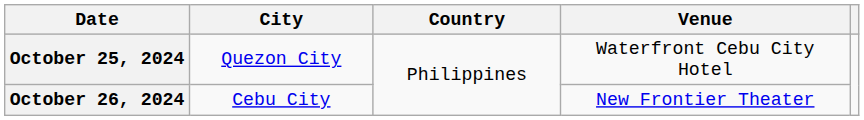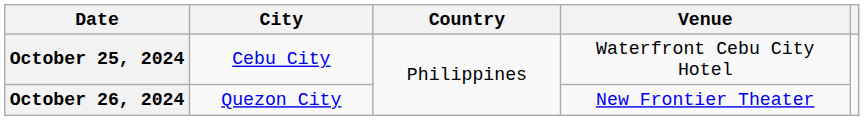 <table class="wikitable plainrowheaders sortable" style="text-align:center">
 <tr>
 <th scope="col" style="width:10em">Date</th>
 <th scope="col" style="width:10em">City</th>
 <th scope="col" style="width:10em">Country</th>
 <th scope="col" style="width:16em">Venue</th>
 <th scope="col" class="unsortable"></th>
 </tr>
 <tr>
 <th scope="row" style="text-align:center">October 25, 2024</th>
-<td><a href='#'>Quezon City</a></td>
+<td><a href='#'>Cebu City</a></td>
 <td rowspan="2">Philippines</td>
 <td>Waterfront Cebu City Hotel</td>
 <td rowspan="2"></td>
 </tr>
 <tr>
 <th scope="row" style="text-align:center">October 26, 2024</th>
-<td><a href='#'>Cebu City</a></td>
+<td><a href='#'>Quezon City</a></td>
 <td><a href='#'>New Frontier Theater</a></td>
 </tr>
 </table>
